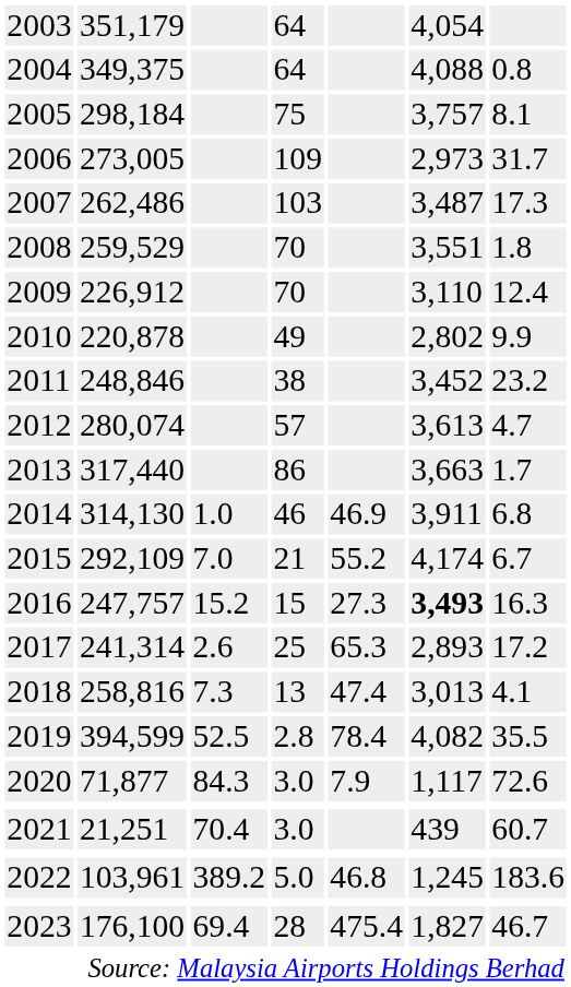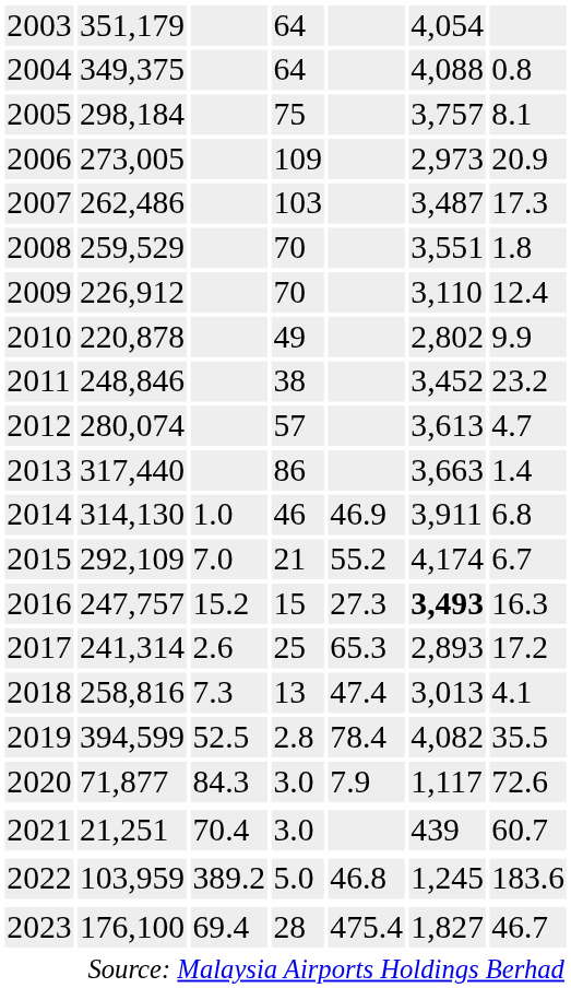 <table class="toccolours sortable" style="padding:0.5em;">
 <tr>
 <th></th>
 <th></th>
 <th></th>
 <th></th>
 <th></th>
 <th></th>
 <th></th>
 </tr>
 <tr style="background:#eee;">
 <td>2003</td>
 <td>351,179</td>
 <td></td>
 <td>64</td>
 <td></td>
 <td>4,054</td>
 <td></td>
 </tr>
 <tr style="background:#eee;">
 <td>2004</td>
 <td>349,375</td>
 <td></td>
 <td>64</td>
 <td></td>
 <td>4,088</td>
 <td> 0.8</td>
 </tr>
 <tr style="background:#eee;">
 <td>2005</td>
 <td>298,184</td>
 <td></td>
 <td>75</td>
 <td></td>
 <td>3,757</td>
 <td> 8.1</td>
 </tr>
 <tr style="background:#eee;">
 <td>2006</td>
 <td>273,005</td>
 <td></td>
 <td>109</td>
 <td></td>
 <td>2,973</td>
-<td> 31.7</td>
+<td> 20.9</td>
 </tr>
 <tr style="background:#eee;">
 <td>2007</td>
 <td>262,486</td>
 <td></td>
 <td>103</td>
 <td></td>
 <td>3,487</td>
 <td> 17.3</td>
 </tr>
 <tr style="background:#eee;">
 <td>2008</td>
 <td>259,529</td>
 <td></td>
 <td>70</td>
 <td></td>
 <td>3,551</td>
 <td> 1.8</td>
 </tr>
 <tr style="background:#eee;">
 <td>2009</td>
 <td>226,912</td>
 <td></td>
 <td>70</td>
 <td></td>
 <td>3,110</td>
 <td> 12.4</td>
 </tr>
 <tr style="background:#eee;">
 <td>2010</td>
 <td>220,878</td>
 <td></td>
 <td>49</td>
 <td></td>
 <td>2,802</td>
 <td> 9.9</td>
 </tr>
 <tr style="background:#eee;">
 <td>2011</td>
 <td>248,846</td>
 <td></td>
 <td>38</td>
 <td></td>
 <td>3,452</td>
 <td> 23.2</td>
 </tr>
 <tr style="background:#eee;">
 <td>2012</td>
 <td>280,074</td>
 <td></td>
 <td>57</td>
 <td></td>
 <td>3,613</td>
 <td> 4.7</td>
 </tr>
 <tr style="background:#eee;">
 <td>2013</td>
 <td>317,440</td>
 <td></td>
 <td>86</td>
 <td></td>
 <td>3,663</td>
-<td> 1.7</td>
+<td> 1.4</td>
 </tr>
 <tr style="background:#eee;">
 <td>2014</td>
 <td>314,130</td>
 <td> 1.0</td>
 <td>46</td>
 <td> 46.9</td>
 <td>3,911</td>
 <td> 6.8</td>
 </tr>
 <tr style="background:#eee;">
 <td>2015</td>
 <td>292,109</td>
 <td> 7.0</td>
 <td>21</td>
 <td> 55.2</td>
 <td>4,174</td>
 <td> 6.7</td>
 </tr>
 <tr style="background:#eee;">
 <td>2016</td>
 <td>247,757</td>
 <td> 15.2</td>
 <td>15</td>
 <td> 27.3</td>
 <td><strong>3,493</strong></td>
 <td> 16.3</td>
 </tr>
 <tr style="background:#eee;">
 <td>2017</td>
 <td>241,314</td>
 <td> 2.6</td>
 <td>25</td>
 <td> 65.3</td>
 <td>2,893</td>
 <td> 17.2</td>
 </tr>
 <tr style="background:#eee;">
 <td>2018</td>
 <td>258,816</td>
 <td> 7.3</td>
 <td>13</td>
 <td> 47.4</td>
 <td>3,013</td>
 <td> 4.1</td>
 </tr>
 <tr style="background:#eee;">
 <td>2019</td>
 <td>394,599</td>
 <td> 52.5</td>
 <td>2.8</td>
 <td> 78.4</td>
 <td>4,082</td>
 <td> 35.5</td>
 </tr>
 <tr style="background:#eee;">
 <td>2020</td>
 <td>71,877</td>
 <td> 84.3</td>
 <td>3.0</td>
 <td> 7.9</td>
 <td>1,117</td>
 <td> 72.6</td>
 </tr>
 <tr>
 </tr>
 <tr style="background:#eee;">
 <td>2021</td>
 <td>21,251</td>
 <td> 70.4</td>
 <td>3.0</td>
 <td></td>
 <td>439</td>
 <td> 60.7</td>
 </tr>
 <tr>
 </tr>
 <tr style="background:#eee;">
 <td>2022</td>
-<td>103,961</td>
+<td>103,959</td>
 <td> 389.2</td>
 <td>5.0</td>
 <td> 46.8</td>
 <td>1,245</td>
 <td> 183.6</td>
 </tr>
 <tr>
 </tr>
 <tr style="background:#eee;">
 <td>2023</td>
 <td>176,100</td>
 <td> 69.4</td>
 <td>28</td>
 <td> 475.4</td>
 <td>1,827</td>
 <td> 46.7</td>
 </tr>
 <tr>
 <td colspan="7" style="text-align:right;"><sup><em>Source: <a href='#'>Malaysia Airports Holdings Berhad</a></em></sup></td>
 </tr>
 </table>
